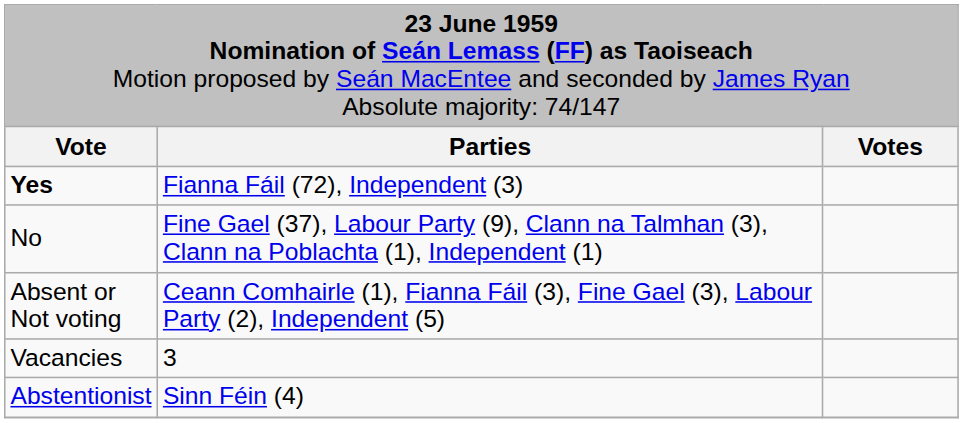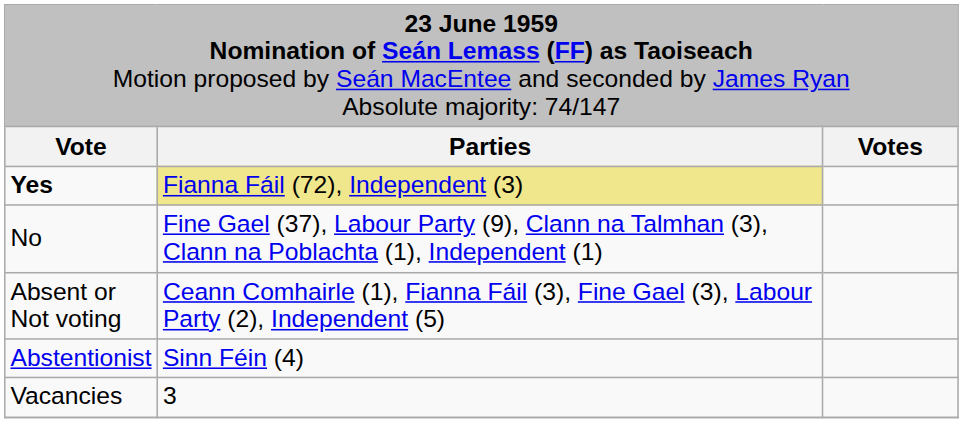 <table class="wikitable">
 <tr>
 <td colspan="3" bgcolor="#C0C0C0" align="center"><strong>23 June 1959<br>Nomination of <a href='#'>Seán Lemass</a> (<a href='#'>FF</a>) as Taoiseach</strong><br>Motion proposed by <a href='#'>Seán MacEntee</a> and seconded by <a href='#'>James Ryan</a><br>Absolute majority: 74/147</td>
 </tr>
 <tr bgcolor="#D8D8D8">
 <th width=80px>Vote</th>
 <th width=425px>Parties</th>
 <th width=80px align="center">Votes</th>
 </tr>
 <tr>
 <td> <strong>Yes</strong></td>
-<td><a href='#'>Fianna Fáil</a> (72), <a href='#'>Independent</a> (3)</td>
+<td style="background: khaki;"><a href='#'>Fianna Fáil</a> (72), <a href='#'>Independent</a> (3)</td>
 <td></td>
 </tr>
 <tr>
 <td>No</td>
 <td><a href='#'>Fine Gael</a> (37), <a href='#'>Labour Party</a> (9), <a href='#'>Clann na Talmhan</a> (3), <a href='#'>Clann na Poblachta</a> (1), <a href='#'>Independent</a> (1)</td>
 <td></td>
 </tr>
 <tr>
 <td>Absent or<br>Not voting</td>
 <td><a href='#'>Ceann Comhairle</a> (1), <a href='#'>Fianna Fáil</a> (3), <a href='#'>Fine Gael</a> (3), <a href='#'>Labour Party</a> (2), <a href='#'>Independent</a> (5)</td>
 <td></td>
 </tr>
 <tr>
+<td><a href='#'>Abstentionist</a></td>
+<td><a href='#'>Sinn Féin</a> (4)</td>
+<td></td>
+</tr>
+<tr>
 <td>Vacancies</td>
 <td>3</td>
 <td></td>
 </tr>
 <tr>
-<td><a href='#'>Abstentionist</a></td>
-<td><a href='#'>Sinn Féin</a> (4)</td>
-<td></td>
-</tr>
-<tr>
 </tr>
 </table>
